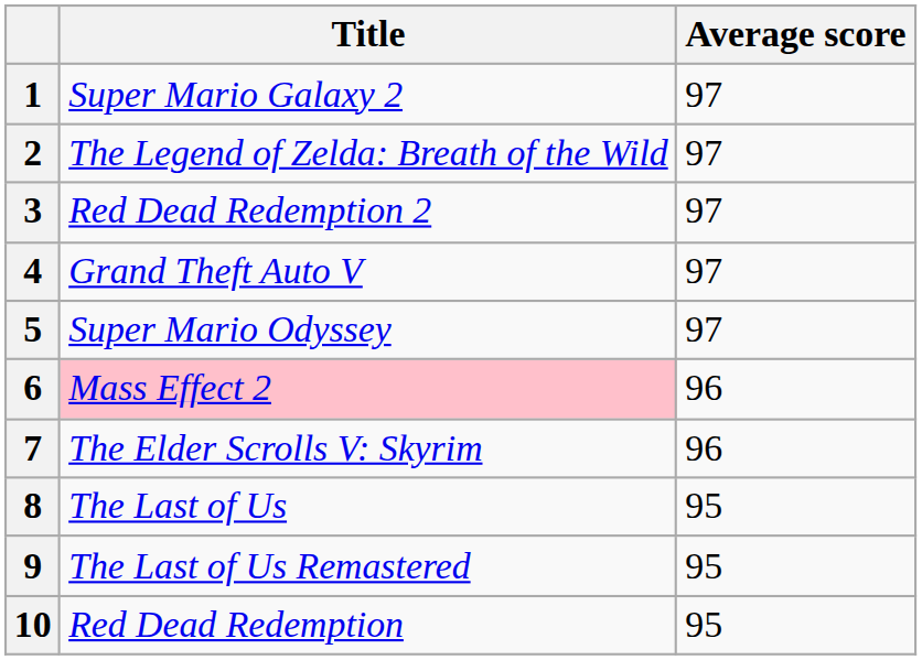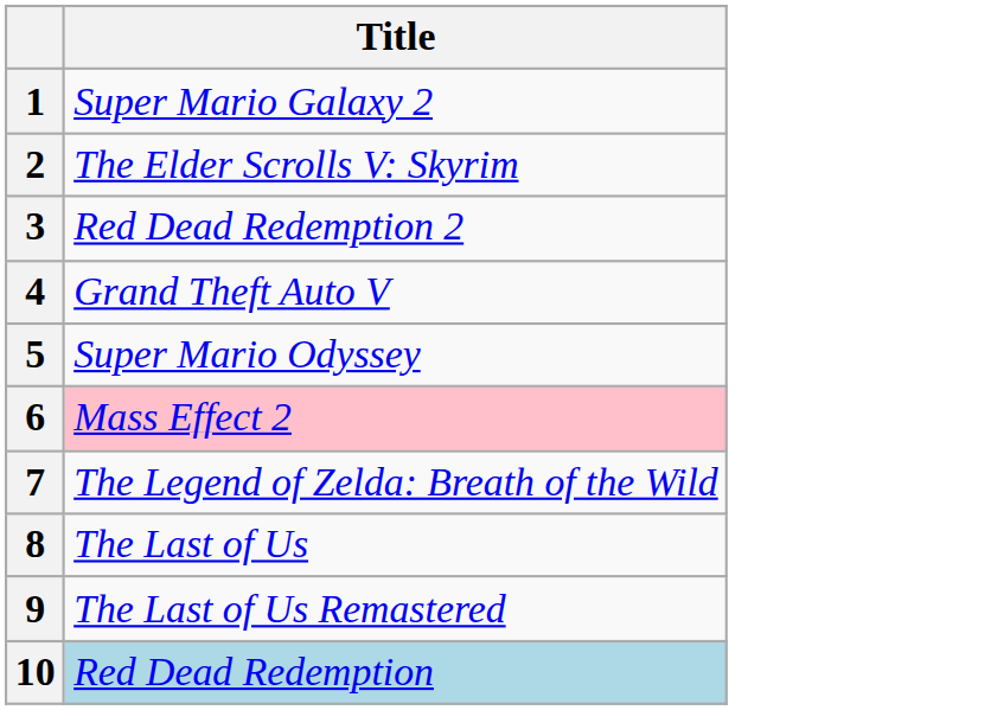 <table class="wikitable sortable">
 <tr>
 <th></th>
 <th>Title</th>
-<th>Average score</th>
 </tr>
 <tr>
 <th>1</th>
 <td><em><a href='#'>Super Mario Galaxy 2</a></em></td>
-<td>97</td>
 </tr>
 <tr>
 <th>2</th>
-<td><em><a href='#'>The Legend of Zelda: Breath of the Wild</a></em></td>
-<td>97</td>
+<td><em><a href='#'>The Elder Scrolls V: Skyrim</a></em></td>
 </tr>
 <tr>
 <th>3</th>
 <td><em><a href='#'>Red Dead Redemption 2</a></em></td>
-<td>97</td>
 </tr>
 <tr>
 <th>4</th>
 <td><em><a href='#'>Grand Theft Auto V</a></em></td>
-<td>97</td>
 </tr>
 <tr>
 <th>5</th>
 <td><em><a href='#'>Super Mario Odyssey</a></em></td>
-<td>97</td>
 </tr>
 <tr>
 <th>6</th>
 <td style="background: pink;"><em><a href='#'>Mass Effect 2</a></em></td>
-<td>96</td>
 </tr>
 <tr>
 <th>7</th>
-<td><em><a href='#'>The Elder Scrolls V: Skyrim</a></em></td>
-<td>96</td>
+<td><em><a href='#'>The Legend of Zelda: Breath of the Wild</a></em></td>
 </tr>
 <tr>
 <th>8</th>
 <td><em><a href='#'>The Last of Us</a></em></td>
-<td>95</td>
 </tr>
 <tr>
 <th>9</th>
 <td><em><a href='#'>The Last of Us Remastered</a></em></td>
-<td>95</td>
 </tr>
 <tr>
 <th>10</th>
-<td><em><a href='#'>Red Dead Redemption</a></em></td>
-<td>95</td>
+<td style="background: lightblue;"><em><a href='#'>Red Dead Redemption</a></em></td>
 </tr>
 </table>
